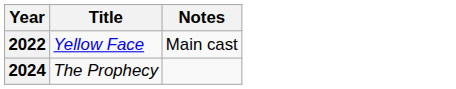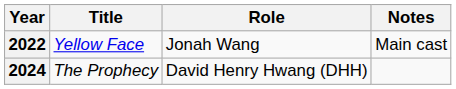 <table class="wikitable plainrowheaders sortable">
 <tr>
 <th scope="col">Year</th>
 <th scope="col">Title</th>
+<th scope="col">Role</th>
 <th class="unsortable">Notes</th>
 </tr>
 <tr>
 <th scope="row">2022</th>
 <td><em><a href='#'>Yellow Face</a></em></td>
+<td>Jonah Wang</td>
 <td>Main cast</td>
 </tr>
 <tr>
 <th scope="row">2024</th>
 <td><em>The Prophecy</em></td>
+<td>David Henry Hwang (DHH)</td>
 <td></td>
 </tr>
 </table>
